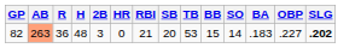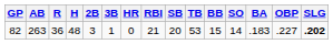 <table class="wikitable">
 <tr>
 <th><a href='#'>GP</a></th>
 <th><a href='#'>AB</a></th>
 <th><a href='#'>R</a></th>
 <th><a href='#'>H</a></th>
 <th><a href='#'>2B</a></th>
+<th><a href='#'>3B</a></th>
 <th><a href='#'>HR</a></th>
 <th><a href='#'>RBI</a></th>
 <th><a href='#'>SB</a></th>
 <th><a href='#'>TB</a></th>
 <th><a href='#'>BB</a></th>
 <th><a href='#'>SO</a></th>
 <th><a href='#'>BA</a></th>
 <th><a href='#'>OBP</a></th>
 <th><a href='#'>SLG</a></th>
 </tr>
 <tr align=center>
 <td>82</td>
-<td style="background: lightsalmon;">263</td>
+<td>263</td>
 <td>36</td>
 <td>48</td>
 <td>3</td>
+<td>1</td>
 <td>0</td>
 <td>21</td>
 <td>20</td>
 <td>53</td>
 <td>15</td>
 <td>14</td>
 <td>.183</td>
 <td>.227</td>
 <td><strong>.202</strong></td>
 </tr>
 </table>
